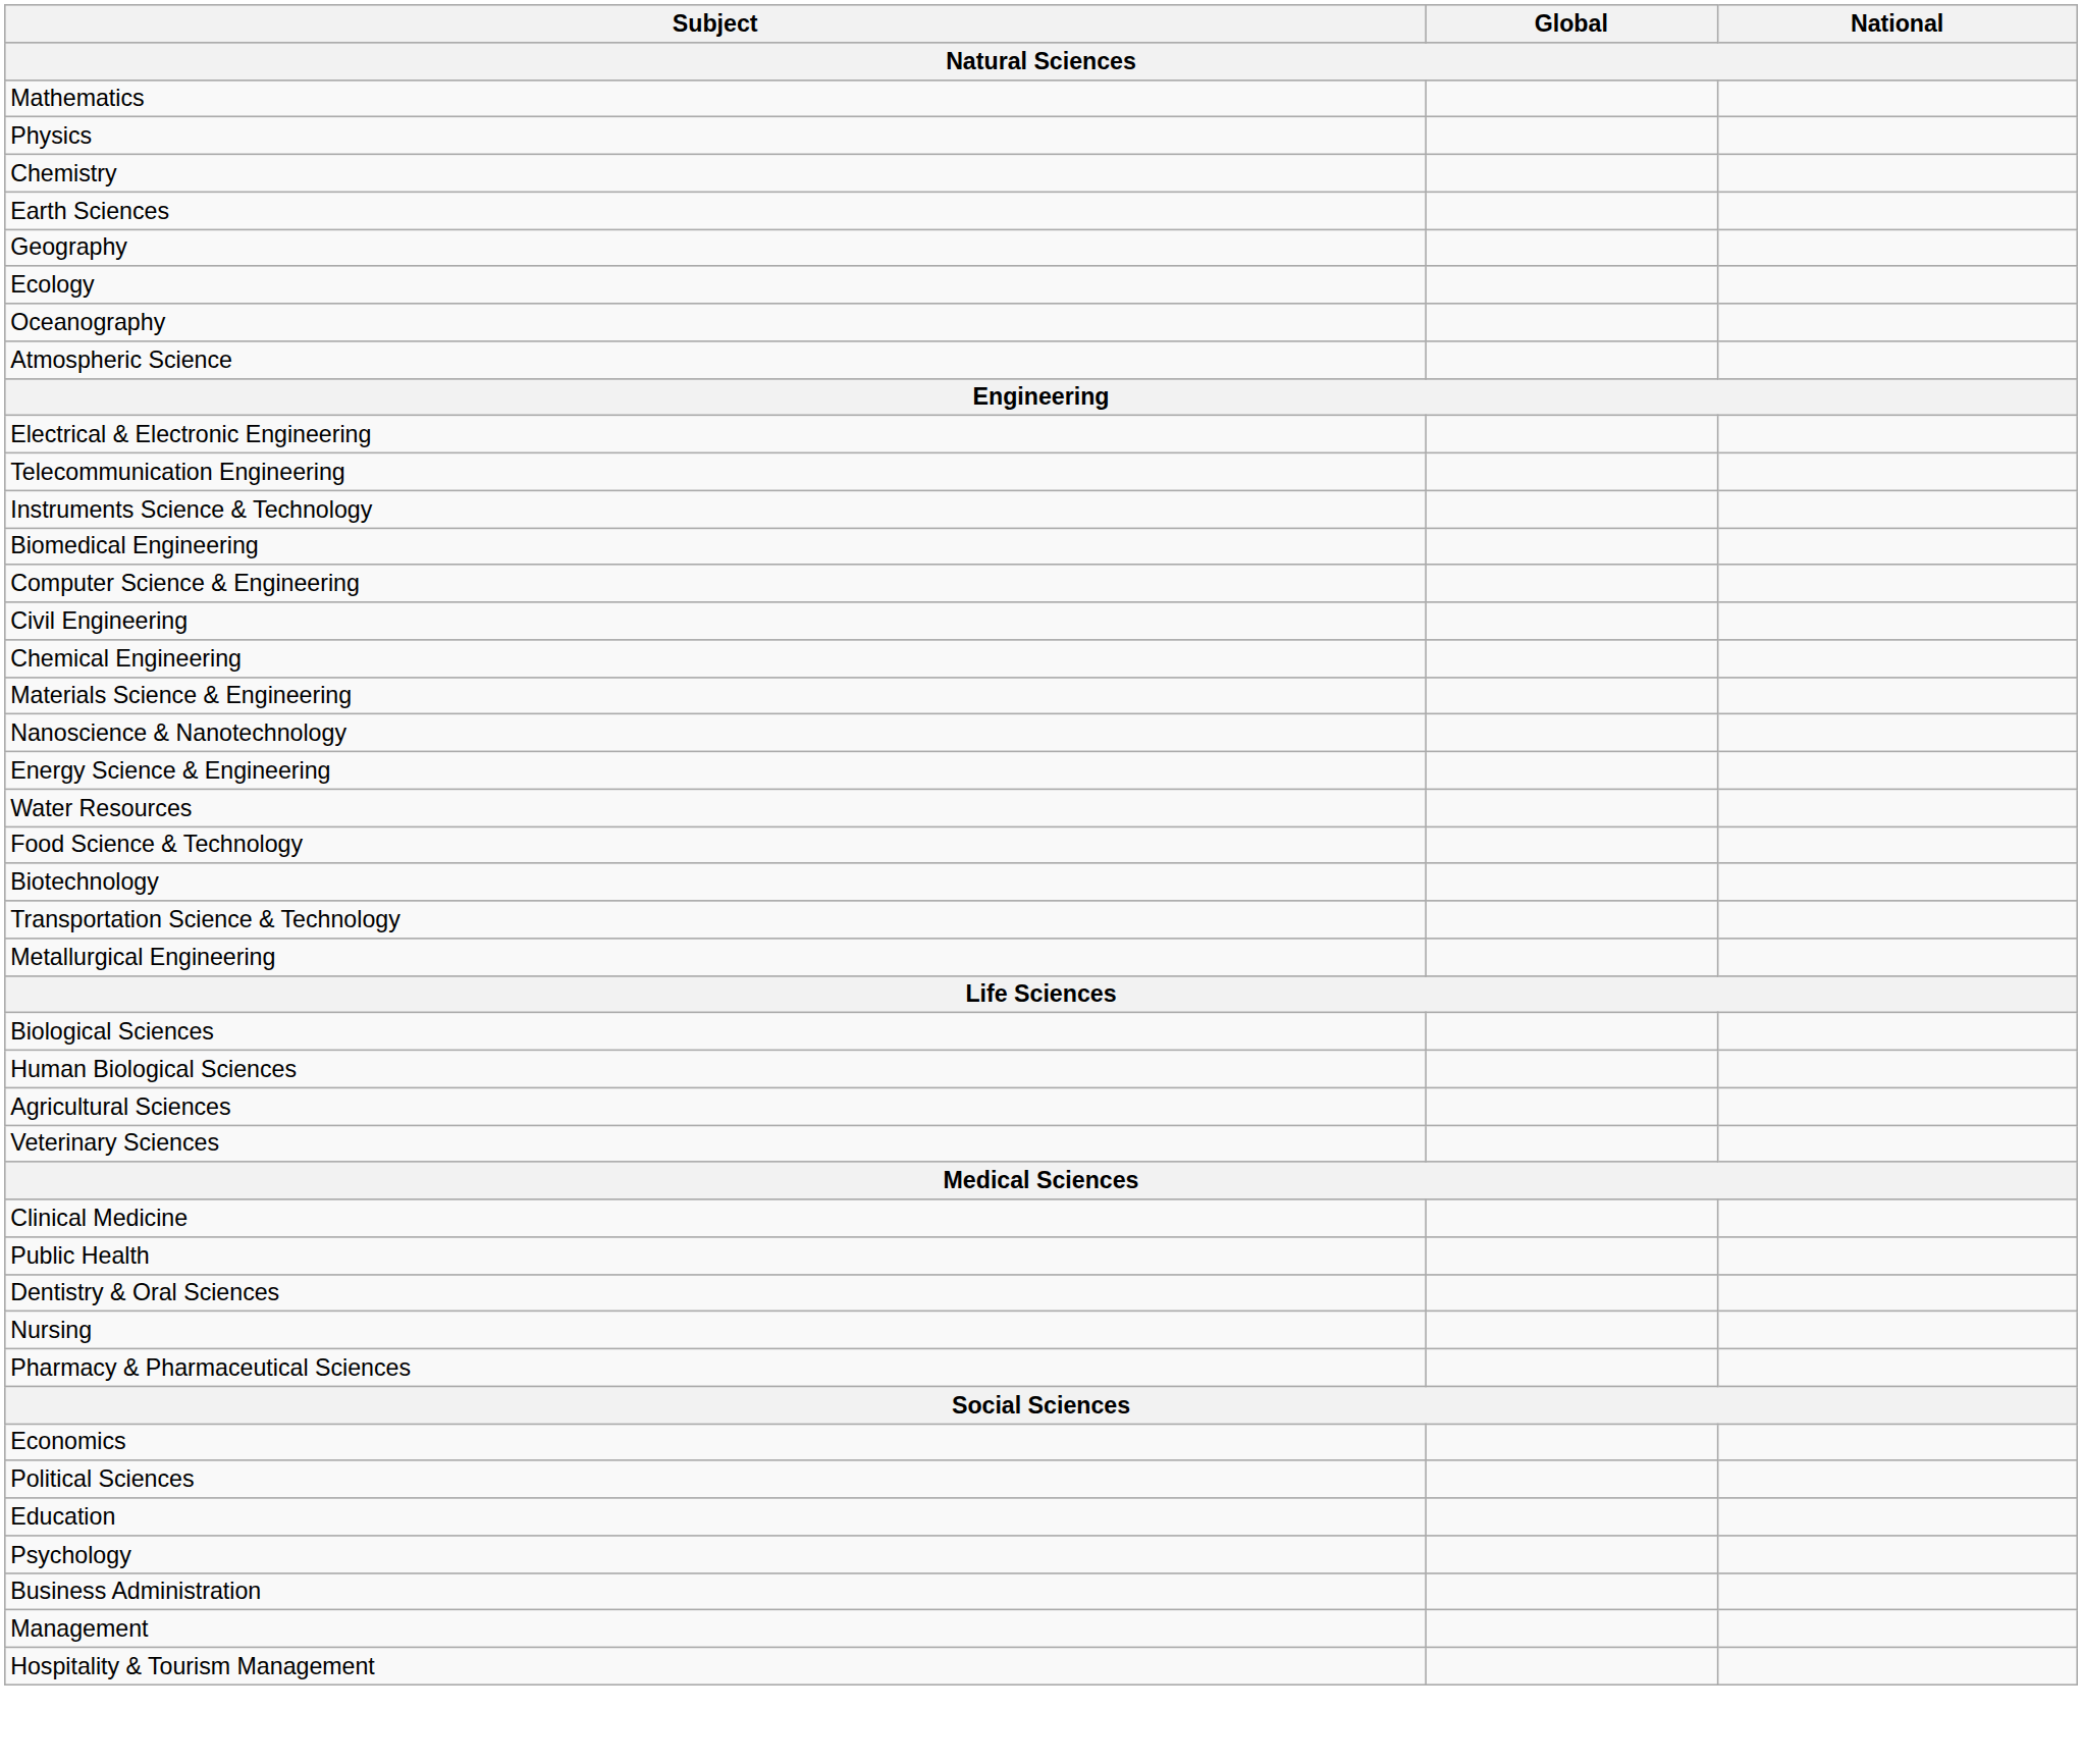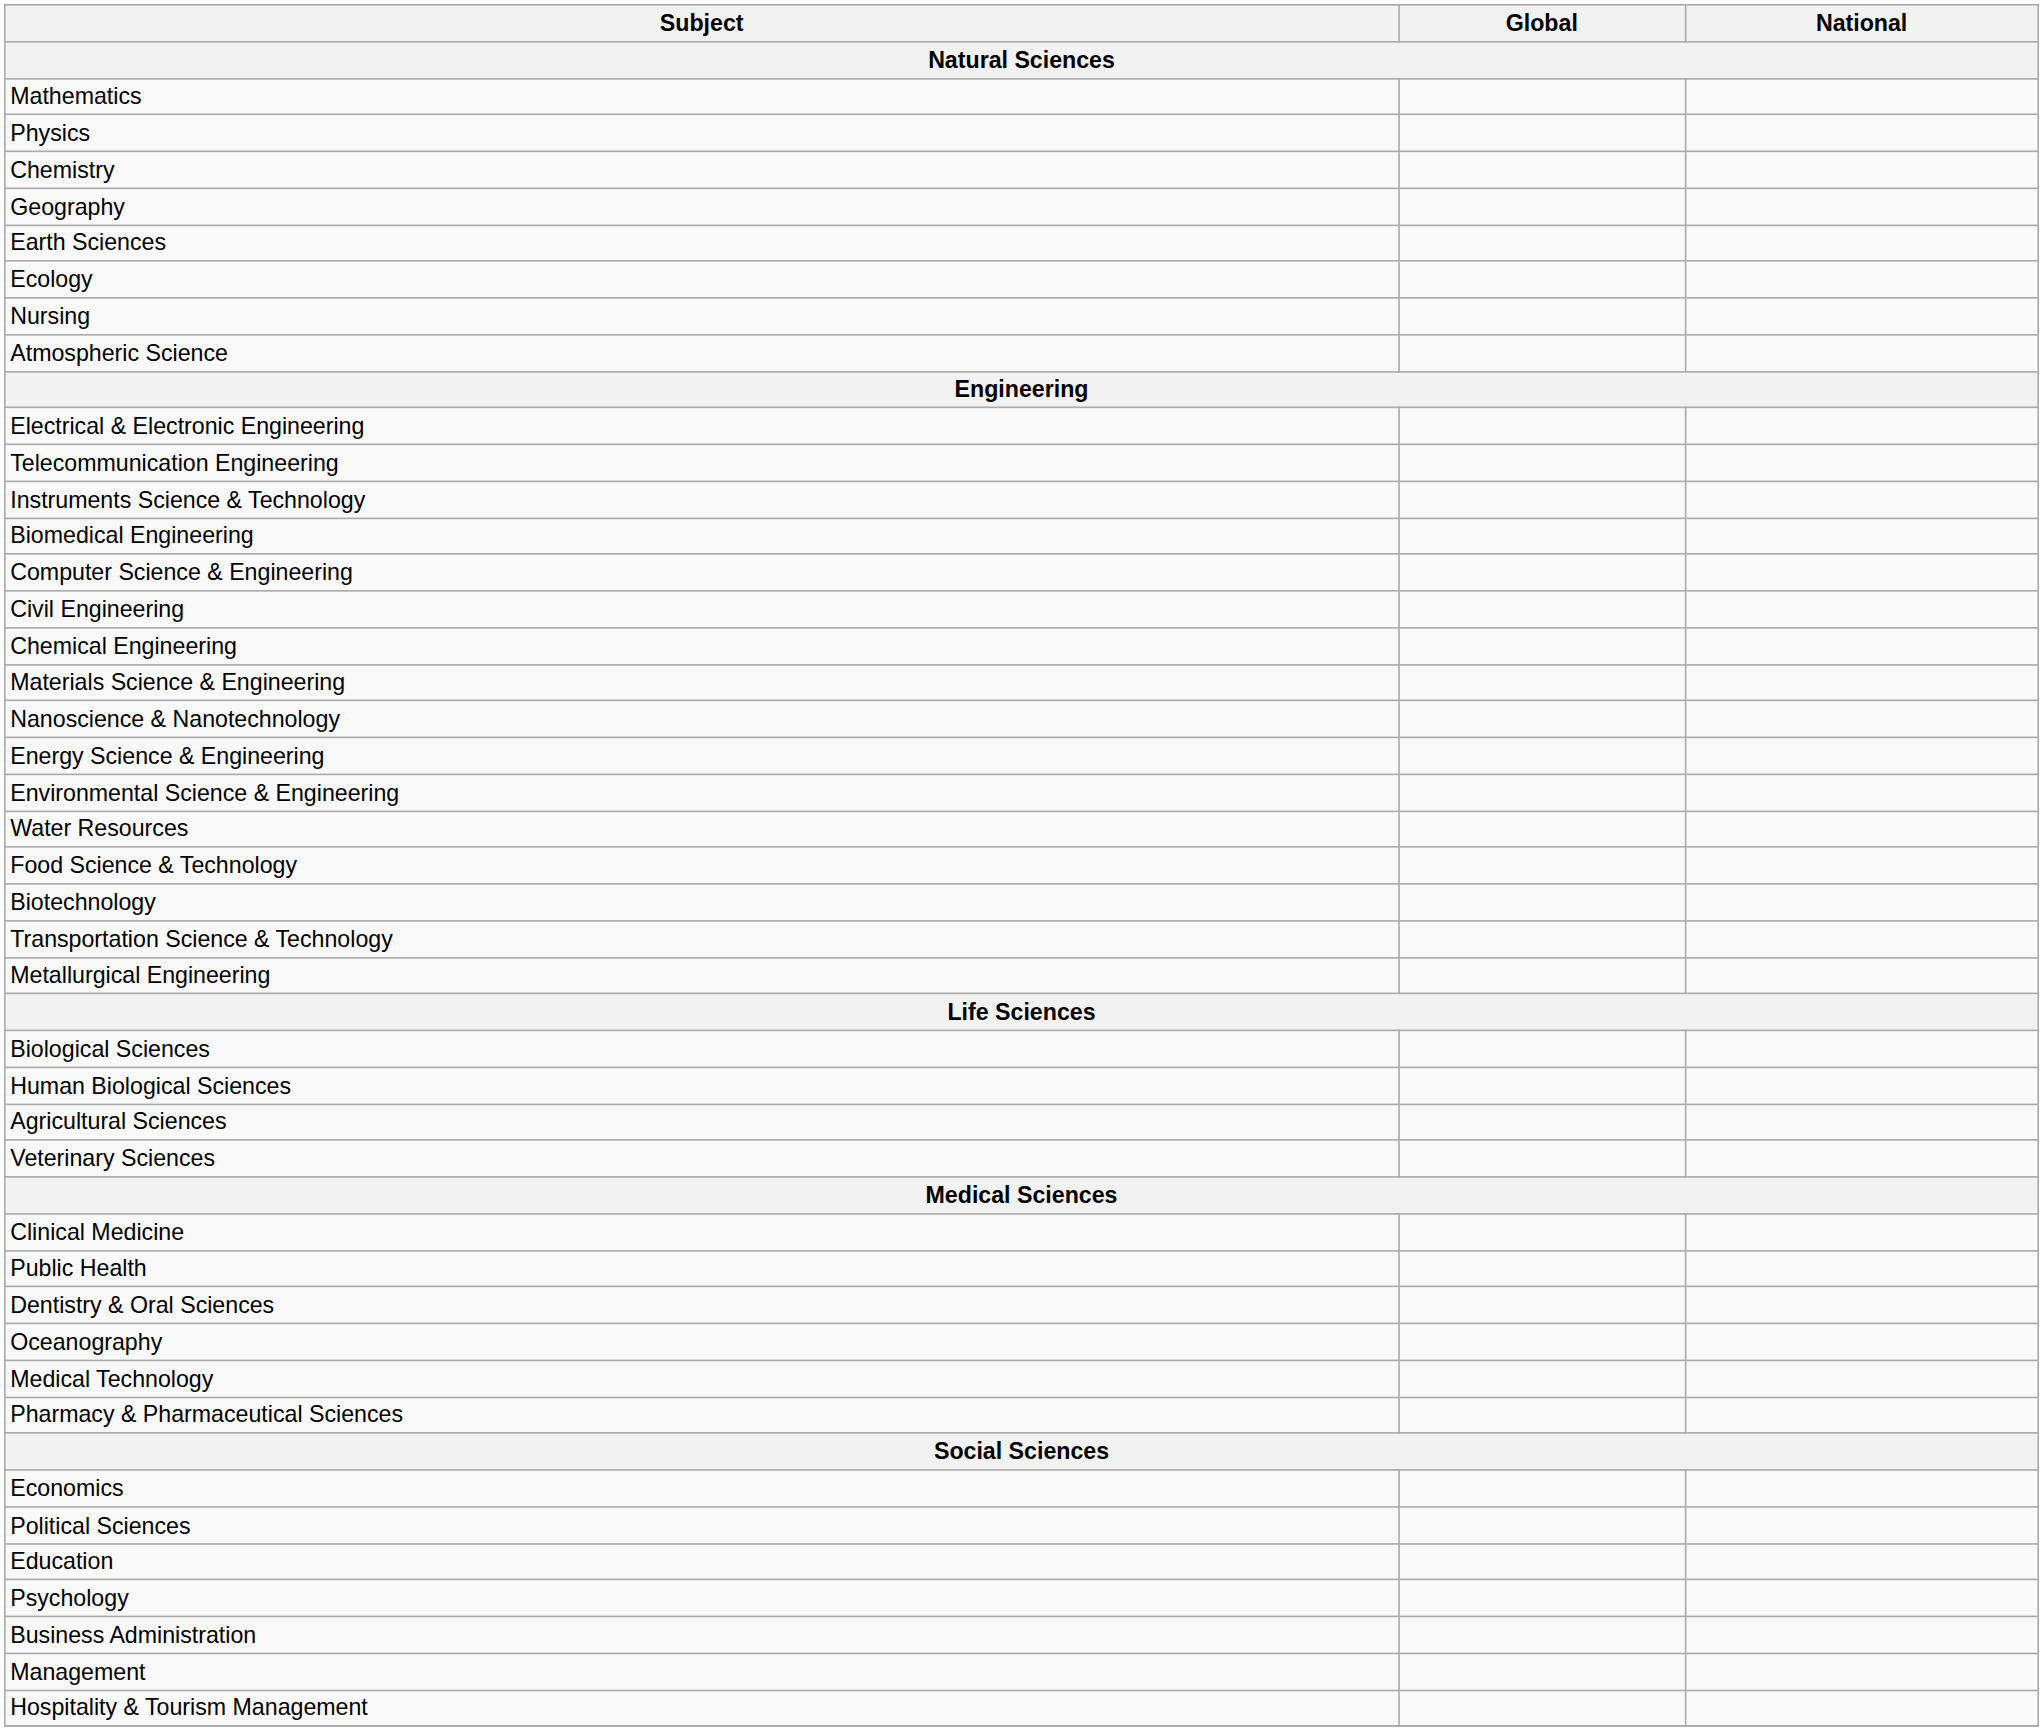 <table class="wikitable sortable" style="width: 100%; font-size: 90%">
 <tr>
 <th>Subject</th>
 <th>Global</th>
 <th>National</th>
 </tr>
 <tr>
 <th colspan="3">Natural Sciences</th>
 </tr>
 <tr>
 <td>Mathematics</td>
 <td data-sort-value="401–500"></td>
 <td data-sort-value="4"></td>
 </tr>
 <tr>
 <td>Physics</td>
 <td data-sort-value="151–200"></td>
 <td data-sort-value="1–2"></td>
 </tr>
 <tr>
 <td>Chemistry</td>
 <td data-sort-value="151–200"></td>
 <td data-sort-value="1"></td>
 </tr>
 <tr>
-<td>Earth Sciences</td>
-<td data-sort-value="151–200"></td>
+<td>Geography</td>
+<td data-sort-value="201–300"></td>
 <td data-sort-value="1"></td>
 </tr>
 <tr>
-<td>Geography</td>
-<td data-sort-value="201–300"></td>
+<td>Earth Sciences</td>
+<td data-sort-value="151–200"></td>
 <td data-sort-value="1"></td>
 </tr>
 <tr>
 <td>Ecology</td>
 <td data-sort-value="201–300"></td>
 <td data-sort-value="1"></td>
 </tr>
 <tr>
-<td>Oceanography</td>
-<td data-sort-value="151–200"></td>
-<td data-sort-value="1–2"></td>
+<td>Nursing</td>
+<td data-sort-value="39"></td>
+<td data-sort-value="2"></td>
 </tr>
 <tr>
 <td>Atmospheric Science</td>
 <td data-sort-value="201–300"></td>
 <td data-sort-value="1"></td>
 </tr>
 <tr>
 <th colspan="3">Engineering</th>
 </tr>
 <tr>
 <td>Electrical & Electronic Engineering</td>
 <td data-sort-value="201–300"></td>
 <td data-sort-value="1–2"></td>
 </tr>
 <tr>
 <td>Telecommunication Engineering</td>
 <td data-sort-value="201–300"></td>
 <td data-sort-value="3"></td>
 </tr>
 <tr>
 <td>Instruments Science & Technology</td>
 <td data-sort-value="101–150"></td>
 <td data-sort-value="1"></td>
 </tr>
 <tr>
 <td>Biomedical Engineering</td>
 <td data-sort-value="76–100"></td>
 <td data-sort-value="1"></td>
 </tr>
 <tr>
 <td>Computer Science & Engineering</td>
 <td data-sort-value="301–400"></td>
 <td data-sort-value="2–3"></td>
 </tr>
 <tr>
 <td>Civil Engineering</td>
 <td data-sort-value="76–100"></td>
 <td data-sort-value="1"></td>
 </tr>
 <tr>
 <td>Chemical Engineering</td>
 <td data-sort-value="101–150"></td>
 <td data-sort-value="1"></td>
 </tr>
 <tr>
 <td>Materials Science & Engineering</td>
 <td data-sort-value="101–150"></td>
 <td data-sort-value="1–2"></td>
 </tr>
 <tr>
 <td>Nanoscience & Nanotechnology</td>
 <td data-sort-value="76–100"></td>
 <td data-sort-value="1"></td>
 </tr>
 <tr>
 <td>Energy Science & Engineering</td>
 <td data-sort-value="101–150"></td>
+<td data-sort-value="1"></td>
+</tr>
+<tr>
+<td>Environmental Science & Engineering</td>
+<td data-sort-value="201–300"></td>
 <td data-sort-value="1"></td>
 </tr>
 <tr>
 <td>Water Resources</td>
 <td data-sort-value="101–150"></td>
 <td data-sort-value="1"></td>
 </tr>
 <tr>
 <td>Food Science & Technology</td>
 <td data-sort-value="201–300"></td>
 <td data-sort-value="2"></td>
 </tr>
 <tr>
 <td>Biotechnology</td>
 <td data-sort-value="101–150"></td>
 <td data-sort-value="1"></td>
 </tr>
 <tr>
 <td>Transportation Science & Technology</td>
 <td data-sort-value="101–150"></td>
 <td data-sort-value="1"></td>
 </tr>
 <tr>
 <td>Metallurgical Engineering</td>
 <td data-sort-value="151–200"></td>
 <td data-sort-value="2"></td>
 </tr>
 <tr>
 <th colspan="3">Life Sciences</th>
 </tr>
 <tr>
 <td>Biological Sciences</td>
 <td data-sort-value="201–300"></td>
 <td data-sort-value="1"></td>
 </tr>
 <tr>
 <td>Human Biological Sciences</td>
 <td data-sort-value="301–400"></td>
 <td data-sort-value="1"></td>
 </tr>
 <tr>
 <td>Agricultural Sciences</td>
 <td data-sort-value="101–150"></td>
 <td data-sort-value="1"></td>
 </tr>
 <tr>
 <td>Veterinary Sciences</td>
 <td data-sort-value="151–200"></td>
 <td data-sort-value="2–3"></td>
 </tr>
 <tr>
 <th colspan="3">Medical Sciences</th>
 </tr>
 <tr>
 <td>Clinical Medicine</td>
 <td data-sort-value="151–200"></td>
 <td data-sort-value="1"></td>
 </tr>
 <tr>
 <td>Public Health</td>
 <td data-sort-value="101–150"></td>
 <td data-sort-value="1"></td>
 </tr>
 <tr>
 <td>Dentistry & Oral Sciences</td>
 <td data-sort-value="76–100"></td>
 <td data-sort-value="1"></td>
 </tr>
 <tr>
-<td>Nursing</td>
-<td data-sort-value="39"></td>
-<td data-sort-value="2"></td>
+<td>Oceanography</td>
+<td data-sort-value="151–200"></td>
+<td data-sort-value="1–2"></td>
+</tr>
+<tr>
+<td>Medical Technology</td>
+<td data-sort-value="201–300"></td>
+<td data-sort-value="1–3"></td>
 </tr>
 <tr>
 <td>Pharmacy & Pharmaceutical Sciences</td>
 <td data-sort-value="101–150"></td>
 <td data-sort-value="1"></td>
 </tr>
 <tr>
 <th colspan="3">Social Sciences</th>
 </tr>
 <tr>
 <td>Economics</td>
 <td data-sort-value="301–400"></td>
 <td data-sort-value="1"></td>
 </tr>
 <tr>
 <td>Political Sciences</td>
 <td data-sort-value="301–400"></td>
 <td data-sort-value="1"></td>
 </tr>
 <tr>
 <td>Education</td>
 <td data-sort-value="401–500"></td>
 <td data-sort-value="9–11"></td>
 </tr>
 <tr>
 <td>Psychology</td>
 <td data-sort-value="401–500"></td>
 <td data-sort-value="1"></td>
 </tr>
 <tr>
 <td>Business Administration</td>
 <td data-sort-value="301–400"></td>
 <td data-sort-value="1"></td>
 </tr>
 <tr>
 <td>Management</td>
 <td data-sort-value="201–300"></td>
 <td data-sort-value="1"></td>
 </tr>
 <tr>
 <td>Hospitality & Tourism Management</td>
 <td data-sort-value="201–300"></td>
 <td data-sort-value="8"></td>
 </tr>
 <tr>
 </tr>
 </table>
